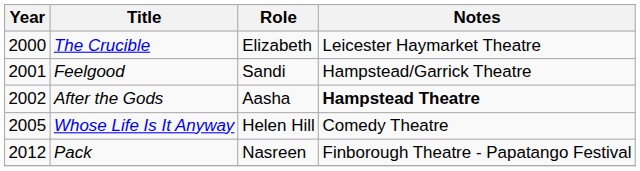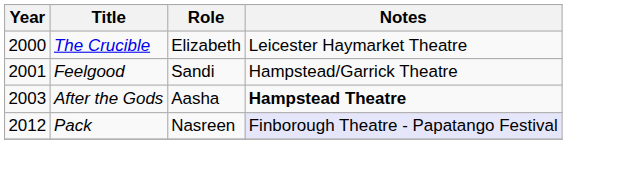 <table class="wikitable sortable">
 <tr>
 <th>Year</th>
 <th>Title</th>
 <th>Role</th>
 <th class=unsortable>Notes</th>
 </tr>
 <tr>
 <td>2000</td>
 <td><em><a href='#'>The Crucible</a></em></td>
 <td>Elizabeth</td>
 <td>Leicester Haymarket Theatre</td>
 </tr>
 <tr>
 <td>2001</td>
 <td><em>Feelgood</em></td>
 <td>Sandi</td>
 <td>Hampstead/Garrick Theatre</td>
 </tr>
 <tr>
-<td>2002</td>
+<td>2003</td>
 <td><em>After the Gods</em></td>
 <td>Aasha</td>
 <td><strong>Hampstead Theatre</strong></td>
 </tr>
 <tr>
-<td>2005</td>
-<td><em><a href='#'>Whose Life Is It Anyway</a></em></td>
-<td>Helen Hill</td>
-<td>Comedy Theatre</td>
-</tr>
-<tr>
 <td>2012</td>
 <td><em>Pack</em></td>
 <td>Nasreen</td>
-<td>Finborough Theatre - Papatango Festival</td>
+<td style="background: lavender;">Finborough Theatre - Papatango Festival</td>
 </tr>
 <tr>
 </tr>
 </table>
